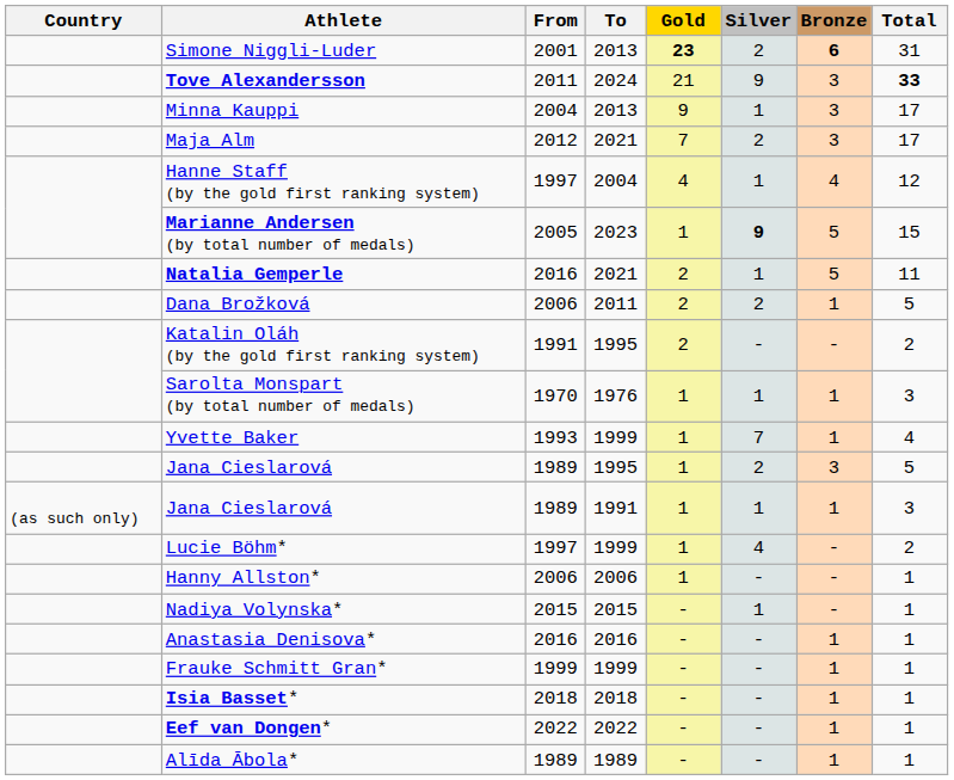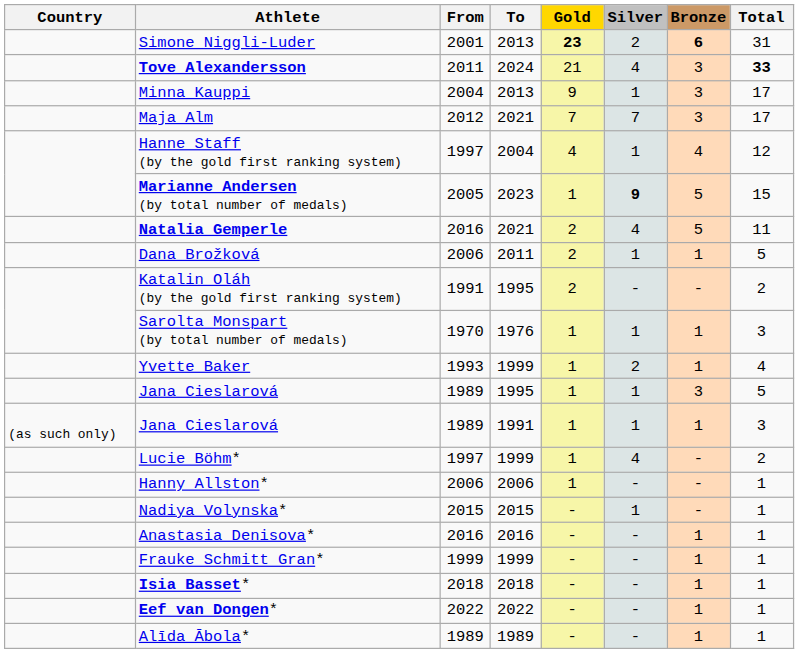 <table class="wikitable" style="text-align:center;">
 <tr>
 <th>Country</th>
 <th>Athlete</th>
 <th>From</th>
 <th>To</th>
 <th style="width:8%; background:gold">Gold</th>
 <th style="width:8%; background:silver">Silver</th>
 <th style="width:8%; background:#c96">Bronze</th>
 <th style="width:8%">Total</th>
 </tr>
 <tr>
 <td align="left"></td>
 <td align="left"><a href='#'>Simone Niggli-Luder</a></td>
 <td>2001</td>
 <td>2013</td>
 <td bgcolor="#F7F6A8"><strong>23</strong></td>
 <td bgcolor="#DCE5E5">2</td>
 <td bgcolor="#FFDAB9"><strong>6</strong></td>
 <td>31</td>
 </tr>
 <tr>
 <td align="left"></td>
 <td align="left"><strong><a href='#'>Tove Alexandersson</a></strong></td>
 <td>2011</td>
 <td>2024</td>
 <td bgcolor="#F7F6A8">21</td>
-<td bgcolor="#DCE5E5">9</td>
+<td bgcolor="#DCE5E5">4</td>
 <td bgcolor="#FFDAB9">3</td>
 <td><strong>33</strong></td>
 </tr>
 <tr>
 <td align="left"></td>
 <td align="left"><a href='#'>Minna Kauppi</a></td>
 <td>2004</td>
 <td>2013</td>
 <td bgcolor="#F7F6A8">9</td>
 <td bgcolor="#DCE5E5">1</td>
 <td bgcolor="#FFDAB9">3</td>
 <td>17</td>
 </tr>
 <tr>
 <td align="left"></td>
 <td align="left"><a href='#'>Maja Alm</a></td>
 <td>2012</td>
 <td>2021</td>
 <td bgcolor="#F7F6A8">7</td>
-<td bgcolor="#DCE5E5">2</td>
+<td bgcolor="#DCE5E5">7</td>
 <td bgcolor="#FFDAB9">3</td>
 <td>17</td>
 </tr>
 <tr>
 <td rowspan=2 align="left"></td>
 <td align="left"><a href='#'>Hanne Staff</a><br><small>(by the gold first ranking system)</small></td>
 <td>1997</td>
 <td>2004</td>
 <td bgcolor="#F7F6A8">4</td>
 <td bgcolor="#DCE5E5">1</td>
 <td bgcolor="#FFDAB9">4</td>
 <td>12</td>
 </tr>
 <tr>
 <td align="left"><strong><a href='#'>Marianne Andersen</a></strong><br><small>(by total number of medals)</small></td>
 <td>2005</td>
 <td>2023</td>
 <td bgcolor="#F7F6A8">1</td>
 <td bgcolor="#DCE5E5"><strong>9</strong></td>
 <td bgcolor="#FFDAB9">5</td>
 <td>15</td>
 </tr>
 <tr>
 <td align="left"></td>
 <td align="left"><strong><a href='#'>Natalia Gemperle</a></strong></td>
 <td>2016</td>
 <td>2021</td>
 <td bgcolor="#F7F6A8">2</td>
-<td bgcolor="#DCE5E5">1</td>
+<td bgcolor="#DCE5E5">4</td>
 <td bgcolor="#FFDAB9">5</td>
 <td>11</td>
 </tr>
 <tr>
 <td align="left"></td>
 <td align="left"><a href='#'>Dana Brožková</a></td>
 <td>2006</td>
 <td>2011</td>
 <td bgcolor="#F7F6A8">2</td>
-<td bgcolor="#DCE5E5">2</td>
+<td bgcolor="#DCE5E5">1</td>
 <td bgcolor="#FFDAB9">1</td>
 <td>5</td>
 </tr>
 <tr>
 <td rowspan=2 align="left"></td>
 <td align="left"><a href='#'>Katalin Oláh</a><br><small>(by the gold first ranking system)</small></td>
 <td>1991</td>
 <td>1995</td>
 <td bgcolor="#F7F6A8">2</td>
 <td bgcolor="#DCE5E5">-</td>
 <td bgcolor="#FFDAB9">-</td>
 <td>2</td>
 </tr>
 <tr>
 <td align="left"><a href='#'>Sarolta Monspart</a><br><small>(by total number of medals)</small></td>
 <td>1970</td>
 <td>1976</td>
 <td bgcolor="#F7F6A8">1</td>
 <td bgcolor="#DCE5E5">1</td>
 <td bgcolor="#FFDAB9">1</td>
 <td>3</td>
 </tr>
 <tr>
 <td align="left"></td>
 <td align="left"><a href='#'>Yvette Baker</a></td>
 <td>1993</td>
 <td>1999</td>
 <td bgcolor="#F7F6A8">1</td>
-<td bgcolor="#DCE5E5">7</td>
+<td bgcolor="#DCE5E5">2</td>
 <td bgcolor="#FFDAB9">1</td>
 <td>4</td>
 </tr>
 <tr>
 <td align="left"><br></td>
 <td align="left"><a href='#'>Jana Cieslarová</a></td>
 <td>1989</td>
 <td>1995</td>
 <td bgcolor="#F7F6A8">1</td>
-<td bgcolor="#DCE5E5">2</td>
+<td bgcolor="#DCE5E5">1</td>
 <td bgcolor="#FFDAB9">3</td>
 <td>5</td>
 </tr>
 <tr>
 <td align="left"><br><small>(as such only)</small></td>
 <td align="left"><a href='#'>Jana Cieslarová</a></td>
 <td>1989</td>
 <td>1991</td>
 <td bgcolor="#F7F6A8">1</td>
 <td bgcolor="#DCE5E5">1</td>
 <td bgcolor="#FFDAB9">1</td>
 <td>3</td>
 </tr>
 <tr>
 <td align="left"></td>
 <td align="left"><a href='#'>Lucie Böhm</a>*</td>
 <td>1997</td>
 <td>1999</td>
 <td bgcolor="#F7F6A8">1</td>
 <td bgcolor="#DCE5E5">4</td>
 <td bgcolor="#FFDAB9">-</td>
 <td>2</td>
 </tr>
 <tr>
 <td align="left"></td>
 <td align="left"><a href='#'>Hanny Allston</a>*</td>
 <td>2006</td>
 <td>2006</td>
 <td bgcolor="#F7F6A8">1</td>
 <td bgcolor="#DCE5E5">-</td>
 <td bgcolor="#FFDAB9">-</td>
 <td>1</td>
 </tr>
 <tr>
 <td align="left"></td>
 <td align="left"><a href='#'>Nadiya Volynska</a>*</td>
 <td>2015</td>
 <td>2015</td>
 <td bgcolor="#F7F6A8">-</td>
 <td bgcolor="#DCE5E5">1</td>
 <td bgcolor="#FFDAB9">-</td>
 <td>1</td>
 </tr>
 <tr>
 <td align="left"></td>
 <td align="left"><a href='#'>Anastasia Denisova</a>*</td>
 <td>2016</td>
 <td>2016</td>
 <td bgcolor="#F7F6A8">-</td>
 <td bgcolor="#DCE5E5">-</td>
 <td bgcolor="#FFDAB9">1</td>
 <td>1</td>
 </tr>
 <tr>
 <td align="left"></td>
 <td align="left"><a href='#'>Frauke Schmitt Gran</a>*</td>
 <td>1999</td>
 <td>1999</td>
 <td bgcolor="#F7F6A8">-</td>
 <td bgcolor="#DCE5E5">-</td>
 <td bgcolor="#FFDAB9">1</td>
 <td>1</td>
 </tr>
 <tr>
 <td align="left"></td>
 <td align="left"><strong><a href='#'>Isia Basset</a></strong>*</td>
 <td>2018</td>
 <td>2018</td>
 <td bgcolor="#F7F6A8">-</td>
 <td bgcolor="#DCE5E5">-</td>
 <td bgcolor="#FFDAB9">1</td>
 <td>1</td>
 </tr>
 <tr>
 <td align="left"></td>
 <td align="left"><strong><a href='#'>Eef van Dongen</a></strong>*</td>
 <td>2022</td>
 <td>2022</td>
 <td bgcolor="#F7F6A8">-</td>
 <td bgcolor="#DCE5E5">-</td>
 <td bgcolor="#FFDAB9">1</td>
 <td>1</td>
 </tr>
 <tr>
 <td align="left"></td>
 <td align="left"><a href='#'>Alīda Ābola</a>*</td>
 <td>1989</td>
 <td>1989</td>
 <td bgcolor="#F7F6A8">-</td>
 <td bgcolor="#DCE5E5">-</td>
 <td bgcolor="#FFDAB9">1</td>
 <td>1</td>
 </tr>
 </table>
